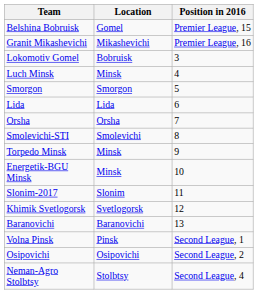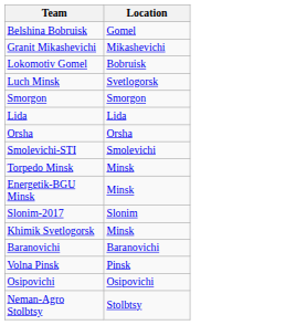 <table class="wikitable sortable" style="text-align:left">
 <tr>
 <th width=140>Team</th>
 <th width=120>Location</th>
-<th data-sort-type="number">Position in 2016</th>
 </tr>
 <tr>
 <td><a href='#'>Belshina Bobruisk</a></td>
 <td><a href='#'>Gomel</a></td>
-<td><a href='#'>Premier League</a>, 15</td>
 </tr>
 <tr>
 <td><a href='#'>Granit Mikashevichi</a></td>
 <td><a href='#'>Mikashevichi</a></td>
-<td><a href='#'>Premier League</a>, 16</td>
 </tr>
 <tr>
 <td><a href='#'>Lokomotiv Gomel</a></td>
 <td><a href='#'>Bobruisk</a></td>
-<td>3</td>
 </tr>
 <tr>
 <td><a href='#'>Luch Minsk</a></td>
-<td><a href='#'>Minsk</a></td>
-<td>4</td>
+<td><a href='#'>Svetlogorsk</a></td>
 </tr>
 <tr>
 <td><a href='#'>Smorgon</a></td>
 <td><a href='#'>Smorgon</a></td>
-<td>5</td>
 </tr>
 <tr>
 <td><a href='#'>Lida</a></td>
 <td><a href='#'>Lida</a></td>
-<td>6</td>
 </tr>
 <tr>
 <td><a href='#'>Orsha</a></td>
 <td><a href='#'>Orsha</a></td>
-<td>7</td>
 </tr>
 <tr>
 <td><a href='#'>Smolevichi-STI</a></td>
 <td><a href='#'>Smolevichi</a></td>
-<td>8</td>
 </tr>
 <tr>
 <td><a href='#'>Torpedo Minsk</a></td>
 <td><a href='#'>Minsk</a></td>
-<td>9</td>
 </tr>
 <tr>
 <td><a href='#'>Energetik-BGU Minsk</a></td>
 <td><a href='#'>Minsk</a></td>
-<td>10</td>
 </tr>
 <tr>
 <td><a href='#'>Slonim-2017</a></td>
 <td><a href='#'>Slonim</a></td>
-<td>11</td>
 </tr>
 <tr>
 <td><a href='#'>Khimik Svetlogorsk</a></td>
-<td><a href='#'>Svetlogorsk</a></td>
-<td>12</td>
+<td><a href='#'>Minsk</a></td>
 </tr>
 <tr>
 <td><a href='#'>Baranovichi</a></td>
 <td><a href='#'>Baranovichi</a></td>
-<td>13</td>
 </tr>
 <tr>
 <td><a href='#'>Volna Pinsk</a></td>
 <td><a href='#'>Pinsk</a></td>
-<td><a href='#'>Second League</a>, 1</td>
 </tr>
 <tr>
 <td><a href='#'>Osipovichi</a></td>
 <td><a href='#'>Osipovichi</a></td>
-<td><a href='#'>Second League</a>, 2</td>
 </tr>
 <tr>
 <td><a href='#'>Neman-Agro Stolbtsy</a></td>
 <td><a href='#'>Stolbtsy</a></td>
-<td><a href='#'>Second League</a>, 4</td>
 </tr>
 </table>
